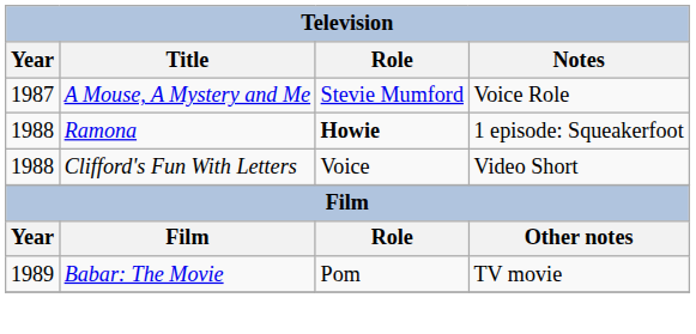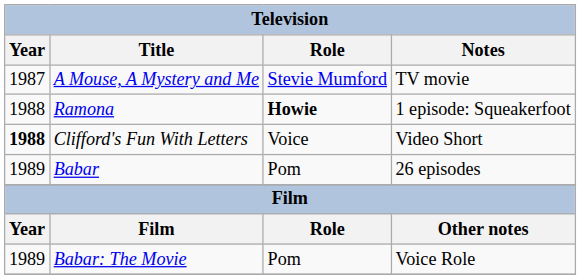 <table class="wikitable" style="font-size: 90%;">
 <tr>
 <th colspan="4" style="background: LightSteelBlue;">Television</th>
 </tr>
 <tr>
 <th>Year</th>
 <th>Title</th>
 <th>Role</th>
 <th>Notes</th>
 </tr>
 <tr>
 <td>1987</td>
 <td><em><a href='#'>A Mouse, A Mystery and Me</a></em></td>
 <td><a href='#'>Stevie Mumford</a></td>
-<td>Voice Role</td>
+<td>TV movie</td>
 </tr>
 <tr>
 <td>1988</td>
 <td><em><a href='#'>Ramona</a></em></td>
 <td><strong>Howie</strong></td>
 <td>1 episode: Squeakerfoot</td>
 </tr>
 <tr>
-<td>1988</td>
+<td><strong>1988</strong></td>
 <td><em>Clifford's Fun With Letters</em></td>
 <td>Voice</td>
 <td>Video Short</td>
+</tr>
+<tr>
+<td>1989</td>
+<td><em><a href='#'>Babar</a></em></td>
+<td>Pom</td>
+<td>26 episodes</td>
 </tr>
 <tr>
 </tr>
 <tr>
 <th colspan="4" style="background: LightSteelBlue;">Film</th>
 </tr>
 <tr>
 <th>Year</th>
 <th>Film</th>
 <th>Role</th>
 <th>Other notes</th>
 </tr>
 <tr>
 <td>1989</td>
 <td><em><a href='#'>Babar: The Movie</a></em></td>
 <td>Pom</td>
-<td>TV movie</td>
+<td>Voice Role</td>
 </tr>
 <tr>
 </tr>
 </table>
